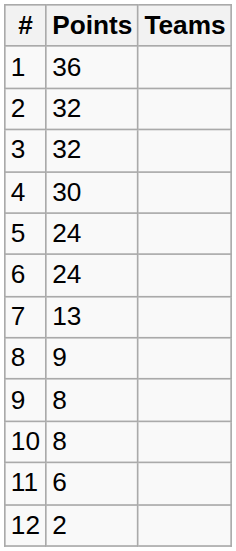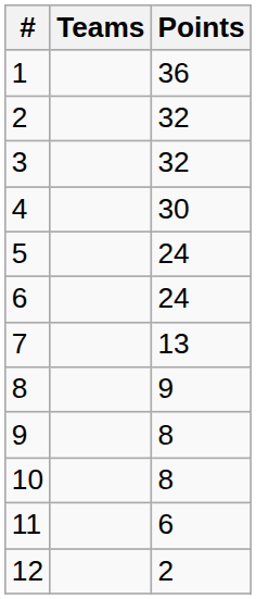 <table class="wikitable">
 <tr>
 <th>#</th>
+<th>Teams</th>
 <th>Points</th>
-<th>Teams</th>
 </tr>
 <tr>
 <td>1</td>
+<td></td>
 <td>36</td>
-<td></td>
 </tr>
 <tr>
 <td>2</td>
+<td></td>
 <td>32</td>
-<td></td>
 </tr>
 <tr>
 <td>3</td>
+<td></td>
 <td>32</td>
-<td></td>
 </tr>
 <tr>
 <td>4</td>
+<td></td>
 <td>30</td>
-<td></td>
 </tr>
 <tr>
 <td>5</td>
+<td></td>
 <td>24</td>
-<td></td>
 </tr>
 <tr>
 <td>6</td>
+<td></td>
 <td>24</td>
-<td></td>
 </tr>
 <tr>
 <td>7</td>
+<td></td>
 <td>13</td>
-<td></td>
 </tr>
 <tr>
 <td>8</td>
+<td></td>
 <td>9</td>
-<td></td>
 </tr>
 <tr>
 <td>9</td>
+<td></td>
 <td>8</td>
-<td></td>
 </tr>
 <tr>
 <td>10</td>
+<td></td>
 <td>8</td>
-<td></td>
 </tr>
 <tr>
 <td>11</td>
+<td></td>
 <td>6</td>
-<td></td>
 </tr>
 <tr>
 <td>12</td>
+<td></td>
 <td>2</td>
-<td></td>
 </tr>
 </table>
